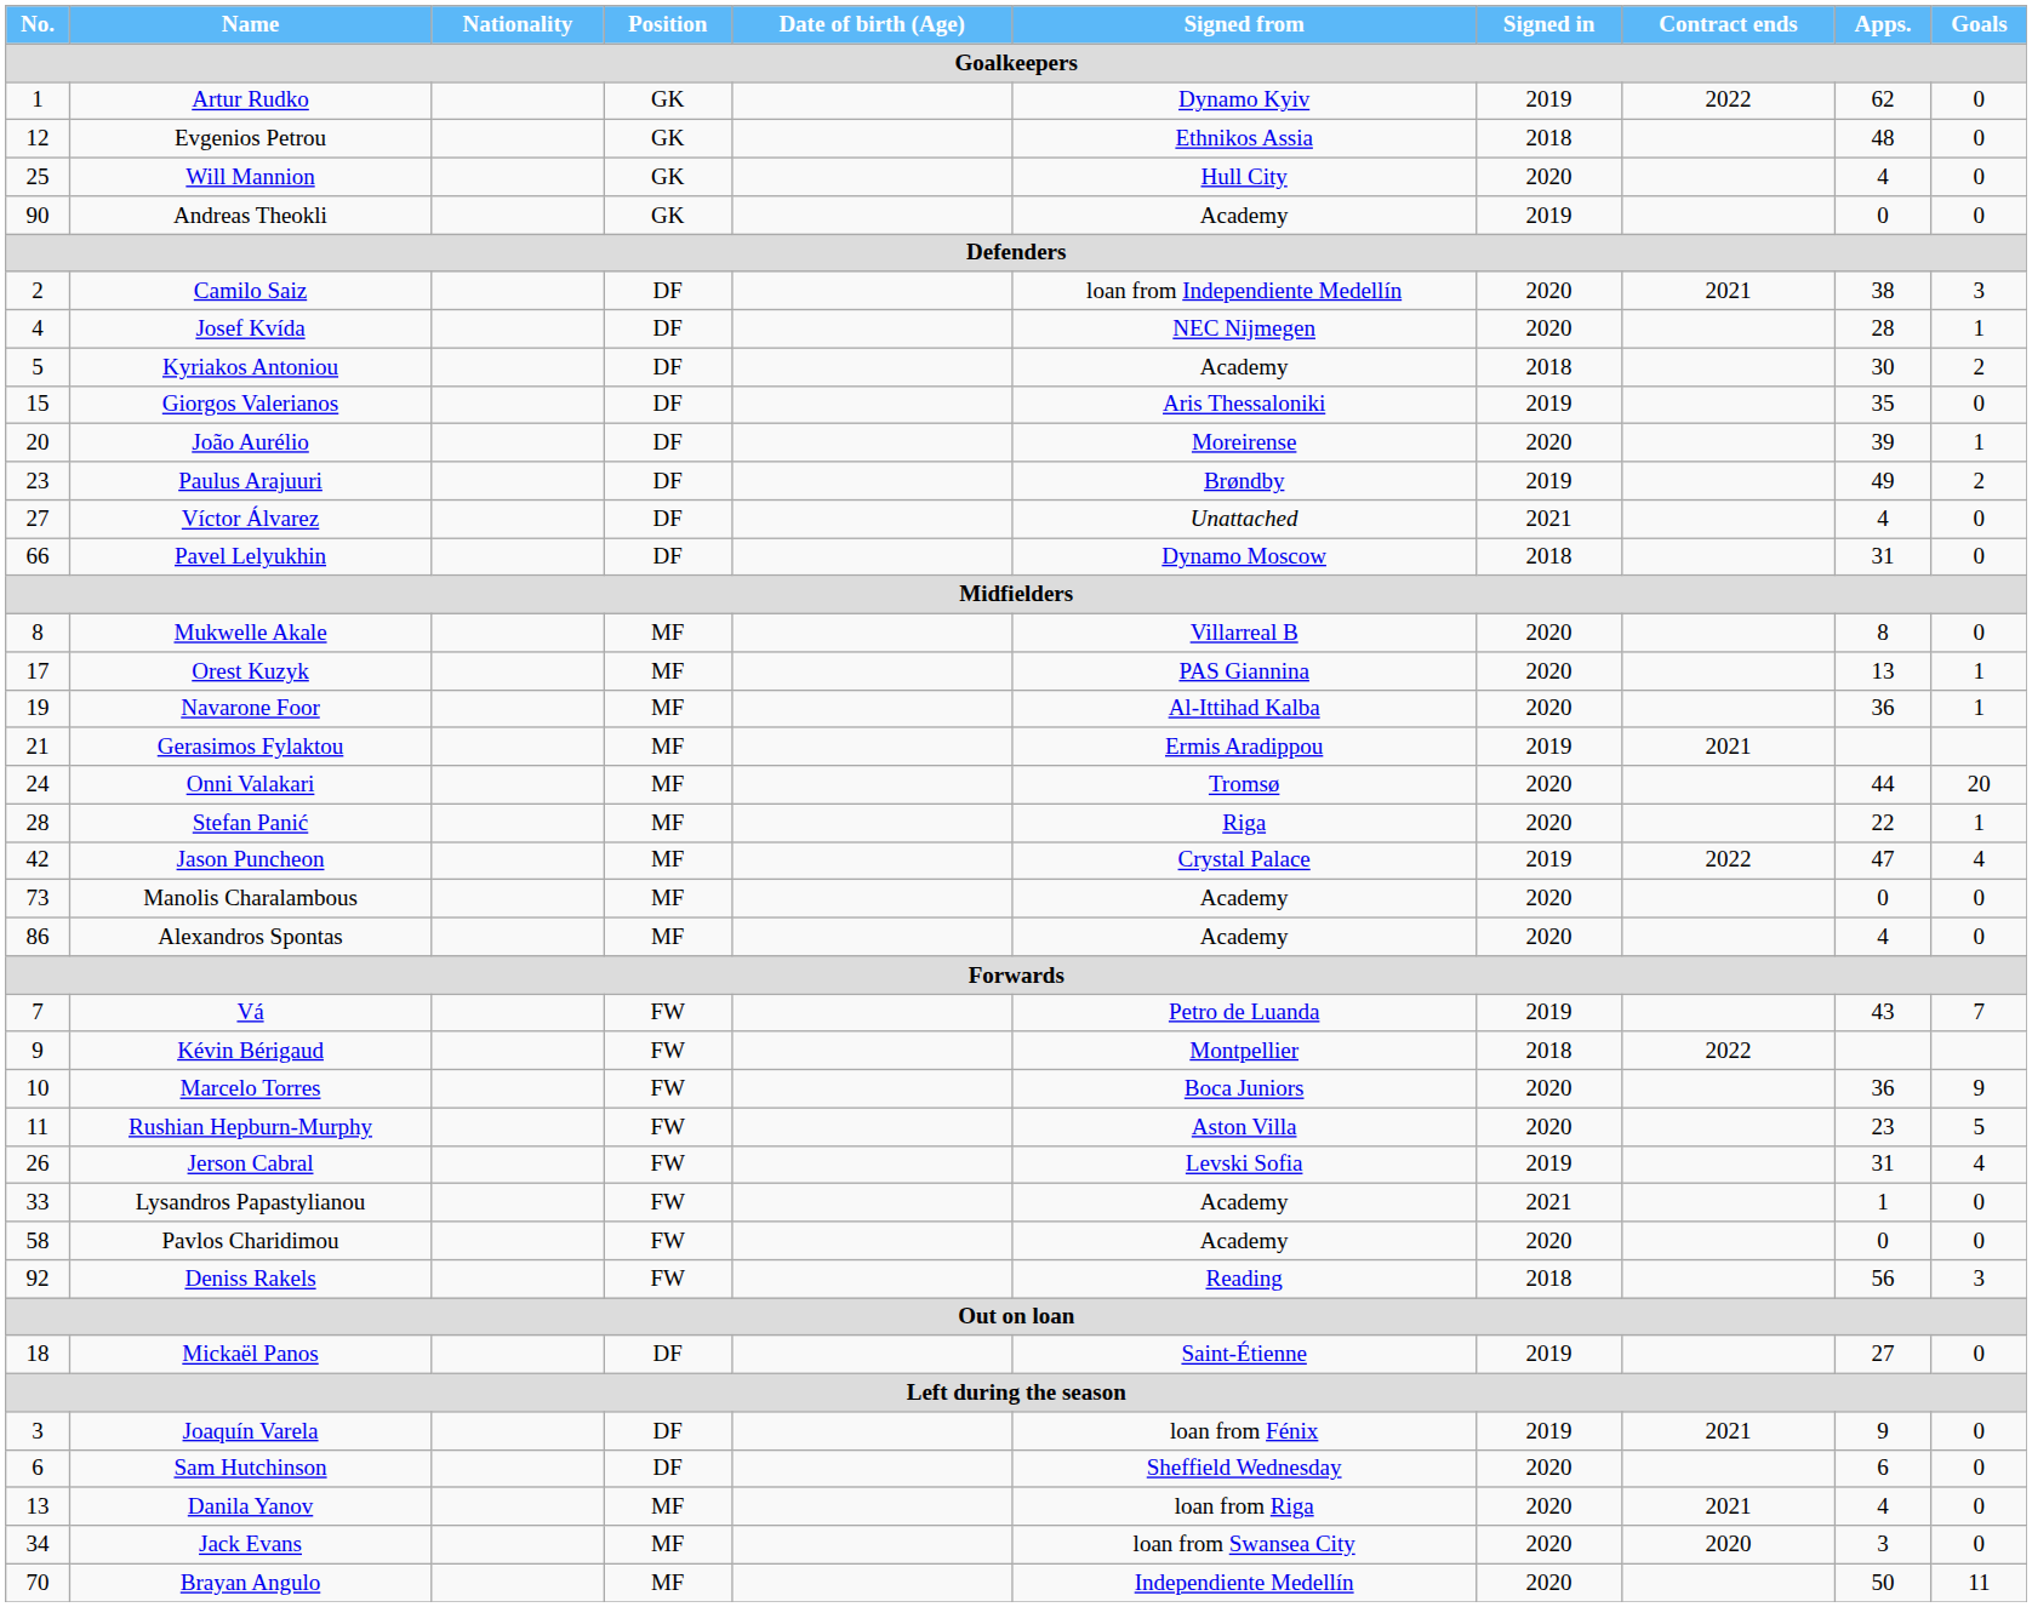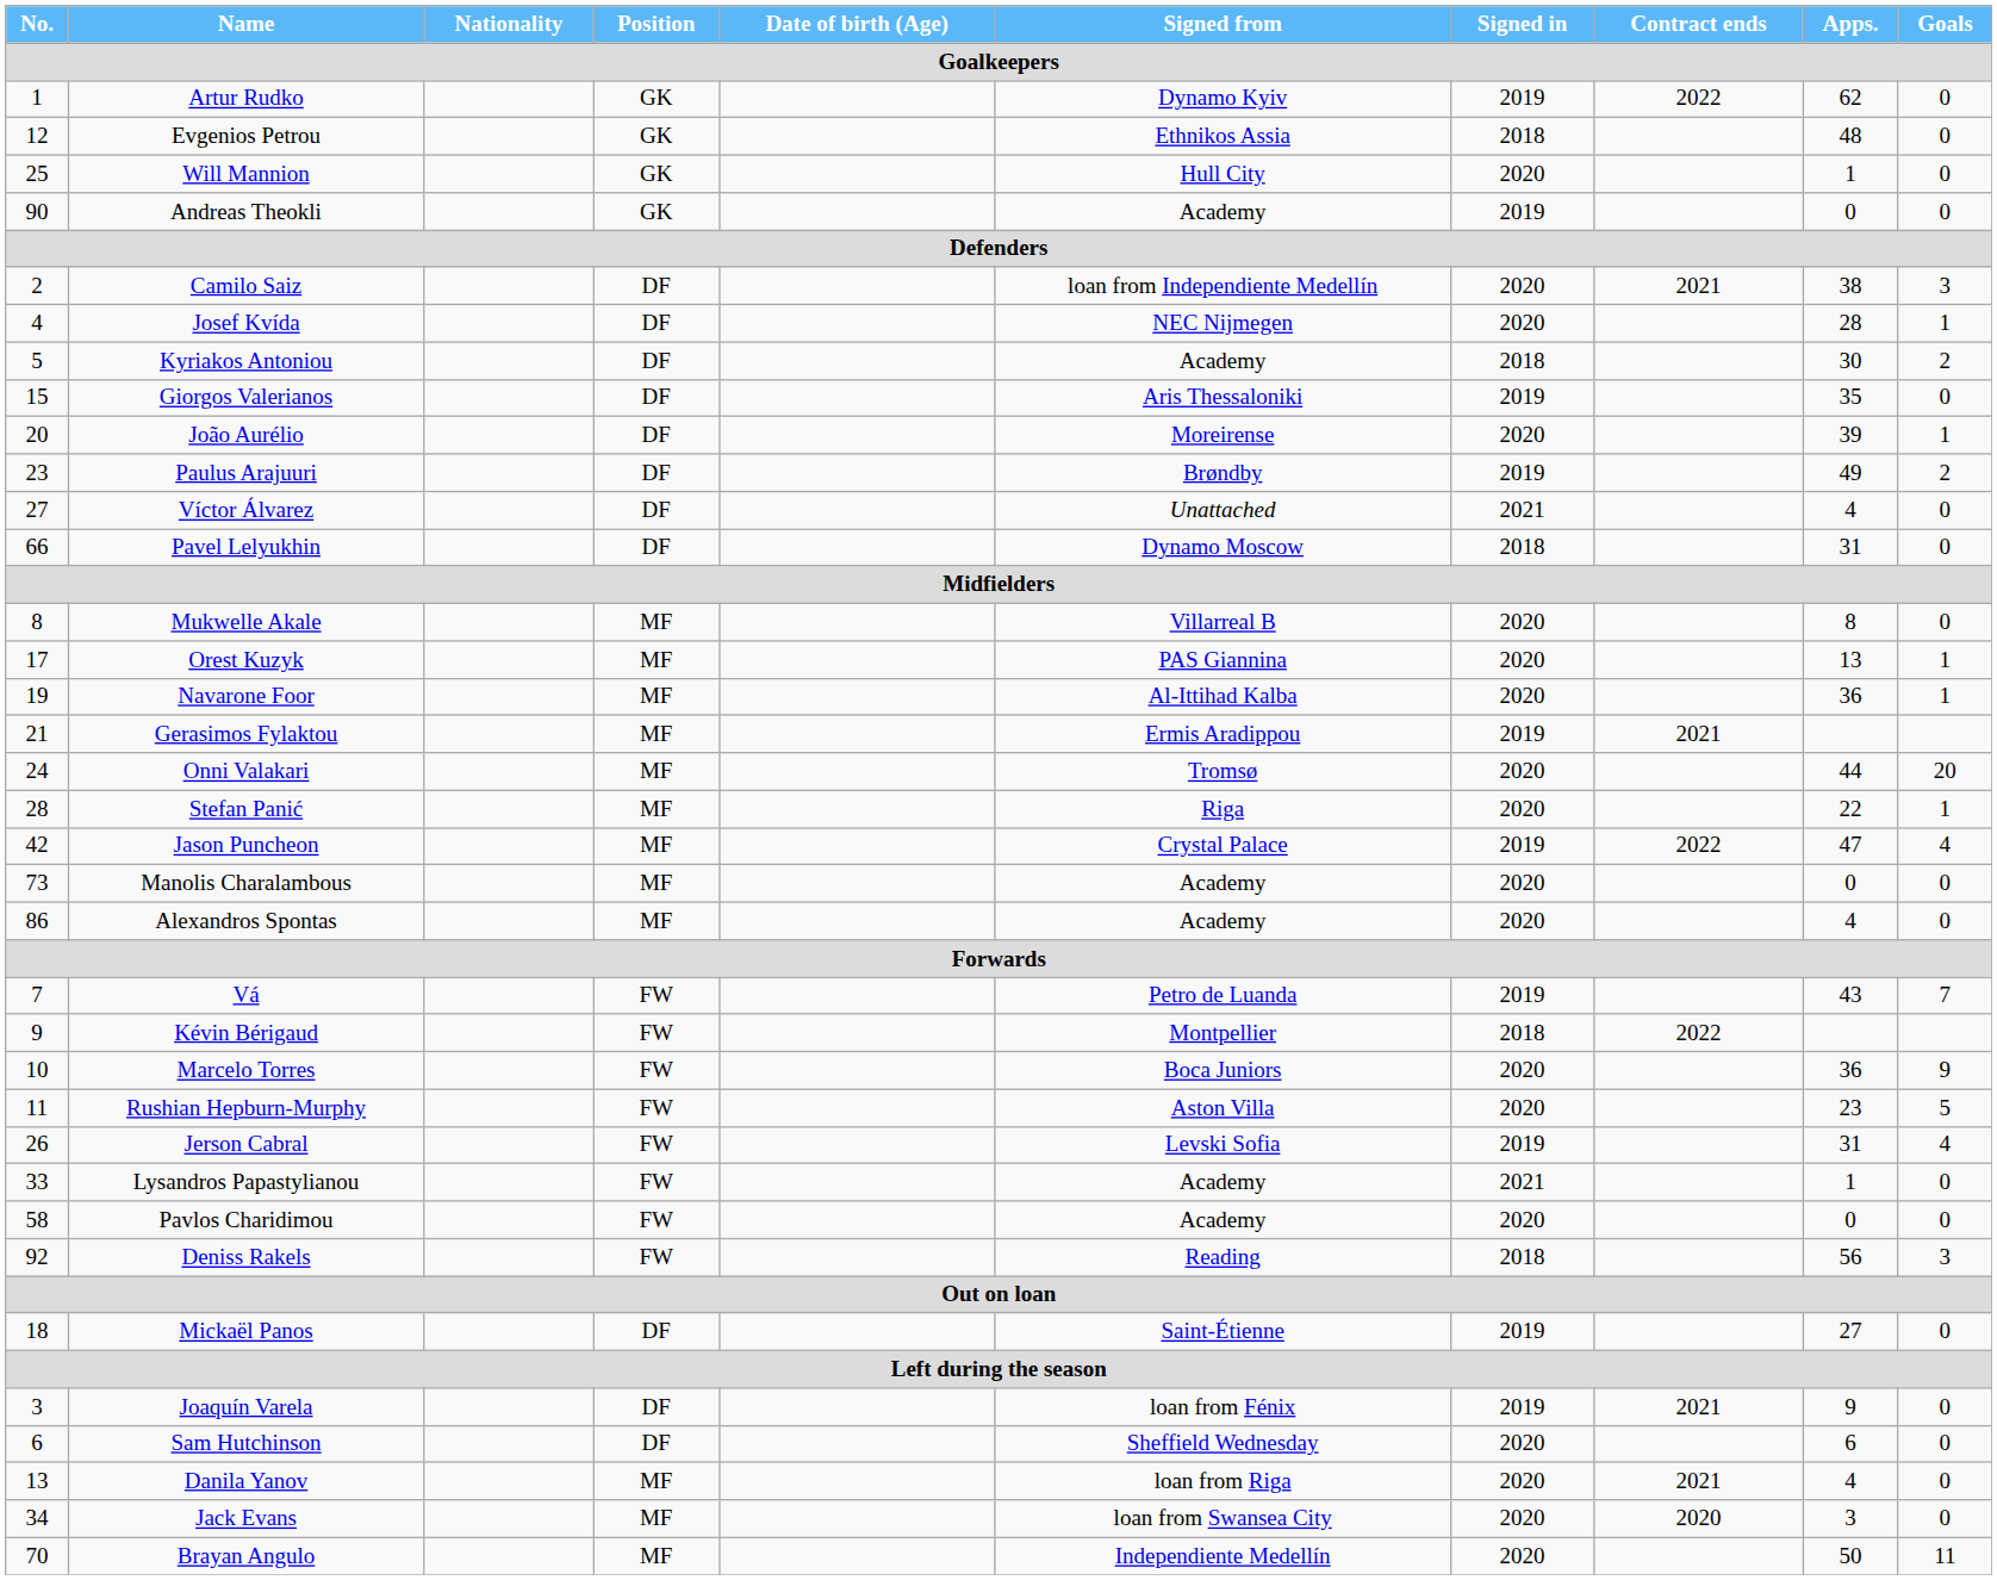 <table class="wikitable"  style="text-align:center; font-size:90%; width:100%;">
 <tr>
 <th style="background:#5BB8F8; color:white; text-align:center;">No.</th>
 <th style="background:#5BB8F8; color:white; text-align:center;">Name</th>
 <th style="background:#5BB8F8; color:white; text-align:center;">Nationality</th>
 <th style="background:#5BB8F8; color:white; text-align:center;">Position</th>
 <th style="background:#5BB8F8; color:white; text-align:center;">Date of birth (Age)</th>
 <th style="background:#5BB8F8; color:white; text-align:center;">Signed from</th>
 <th style="background:#5BB8F8; color:white; text-align:center;">Signed in</th>
 <th style="background:#5BB8F8; color:white; text-align:center;">Contract ends</th>
 <th style="background:#5BB8F8; color:white; text-align:center;">Apps.</th>
 <th style="background:#5BB8F8; color:white; text-align:center;">Goals</th>
 </tr>
 <tr>
 <th colspan="11"  style="background:#dcdcdc; text-align:center;">Goalkeepers</th>
 </tr>
 <tr>
 <td>1</td>
 <td><a href='#'>Artur Rudko</a></td>
 <td></td>
 <td>GK</td>
 <td></td>
 <td><a href='#'>Dynamo Kyiv</a></td>
 <td>2019</td>
 <td>2022</td>
 <td>62</td>
 <td>0</td>
 </tr>
 <tr>
 <td>12</td>
 <td>Evgenios Petrou</td>
 <td></td>
 <td>GK</td>
 <td></td>
 <td><a href='#'>Ethnikos Assia</a></td>
 <td>2018</td>
 <td></td>
 <td>48</td>
 <td>0</td>
 </tr>
 <tr>
 <td>25</td>
 <td><a href='#'>Will Mannion</a></td>
 <td></td>
 <td>GK</td>
 <td></td>
 <td><a href='#'>Hull City</a></td>
 <td>2020</td>
 <td></td>
-<td>4</td>
+<td>1</td>
 <td>0</td>
 </tr>
 <tr>
 <td>90</td>
 <td>Andreas Theokli</td>
 <td></td>
 <td>GK</td>
 <td></td>
 <td>Academy</td>
 <td>2019</td>
 <td></td>
 <td>0</td>
 <td>0</td>
 </tr>
 <tr>
 <th colspan="11"  style="background:#dcdcdc; text-align:center;">Defenders</th>
 </tr>
 <tr>
 <td>2</td>
 <td><a href='#'>Camilo Saiz</a></td>
 <td></td>
 <td>DF</td>
 <td></td>
 <td>loan from <a href='#'>Independiente Medellín</a></td>
 <td>2020</td>
 <td>2021</td>
 <td>38</td>
 <td>3</td>
 </tr>
 <tr>
 <td>4</td>
 <td><a href='#'>Josef Kvída</a></td>
 <td></td>
 <td>DF</td>
 <td></td>
 <td><a href='#'>NEC Nijmegen</a></td>
 <td>2020</td>
 <td></td>
 <td>28</td>
 <td>1</td>
 </tr>
 <tr>
 <td>5</td>
 <td><a href='#'>Kyriakos Antoniou</a></td>
 <td></td>
 <td>DF</td>
 <td></td>
 <td>Academy</td>
 <td>2018</td>
 <td></td>
 <td>30</td>
 <td>2</td>
 </tr>
 <tr>
 <td>15</td>
 <td><a href='#'>Giorgos Valerianos</a></td>
 <td></td>
 <td>DF</td>
 <td></td>
 <td><a href='#'>Aris Thessaloniki</a></td>
 <td>2019</td>
 <td></td>
 <td>35</td>
 <td>0</td>
 </tr>
 <tr>
 <td>20</td>
 <td><a href='#'>João Aurélio</a></td>
 <td></td>
 <td>DF</td>
 <td></td>
 <td><a href='#'>Moreirense</a></td>
 <td>2020</td>
 <td></td>
 <td>39</td>
 <td>1</td>
 </tr>
 <tr>
 <td>23</td>
 <td><a href='#'>Paulus Arajuuri</a> </td>
 <td></td>
 <td>DF</td>
 <td></td>
 <td><a href='#'>Brøndby</a></td>
 <td>2019</td>
 <td></td>
 <td>49</td>
 <td>2</td>
 </tr>
 <tr>
 <td>27</td>
 <td><a href='#'>Víctor Álvarez</a></td>
 <td></td>
 <td>DF</td>
 <td></td>
 <td><em>Unattached</em></td>
 <td>2021</td>
 <td></td>
 <td>4</td>
 <td>0</td>
 </tr>
 <tr>
 <td>66</td>
 <td><a href='#'>Pavel Lelyukhin</a></td>
 <td></td>
 <td>DF</td>
 <td></td>
 <td><a href='#'>Dynamo Moscow</a></td>
 <td>2018</td>
 <td></td>
 <td>31</td>
 <td>0</td>
 </tr>
 <tr>
 <th colspan="11"  style="background:#dcdcdc; text-align:center;">Midfielders</th>
 </tr>
 <tr>
 <td>8</td>
 <td><a href='#'>Mukwelle Akale</a></td>
 <td></td>
 <td>MF</td>
 <td></td>
 <td><a href='#'>Villarreal B</a></td>
 <td>2020</td>
 <td></td>
 <td>8</td>
 <td>0</td>
 </tr>
 <tr>
 <td>17</td>
 <td><a href='#'>Orest Kuzyk</a></td>
 <td></td>
 <td>MF</td>
 <td></td>
 <td><a href='#'>PAS Giannina</a></td>
 <td>2020</td>
 <td></td>
 <td>13</td>
 <td>1</td>
 </tr>
 <tr>
 <td>19</td>
 <td><a href='#'>Navarone Foor</a></td>
 <td></td>
 <td>MF</td>
 <td></td>
 <td><a href='#'>Al-Ittihad Kalba</a></td>
 <td>2020</td>
 <td></td>
 <td>36</td>
 <td>1</td>
 </tr>
 <tr>
 <td>21</td>
 <td><a href='#'>Gerasimos Fylaktou</a></td>
 <td></td>
 <td>MF</td>
 <td></td>
 <td><a href='#'>Ermis Aradippou</a></td>
 <td>2019</td>
 <td>2021</td>
 <td></td>
 <td></td>
 </tr>
 <tr>
 <td>24</td>
 <td><a href='#'>Onni Valakari</a></td>
 <td></td>
 <td>MF</td>
 <td></td>
 <td><a href='#'>Tromsø</a></td>
 <td>2020</td>
 <td></td>
 <td>44</td>
 <td>20</td>
 </tr>
 <tr>
 <td>28</td>
 <td><a href='#'>Stefan Panić</a></td>
 <td></td>
 <td>MF</td>
 <td></td>
 <td><a href='#'>Riga</a></td>
 <td>2020</td>
 <td></td>
 <td>22</td>
 <td>1</td>
 </tr>
 <tr>
 <td>42</td>
 <td><a href='#'>Jason Puncheon</a> </td>
 <td></td>
 <td>MF</td>
 <td></td>
 <td><a href='#'>Crystal Palace</a></td>
 <td>2019</td>
 <td>2022</td>
 <td>47</td>
 <td>4</td>
 </tr>
 <tr>
 <td>73</td>
 <td>Manolis Charalambous</td>
 <td></td>
 <td>MF</td>
 <td></td>
 <td>Academy</td>
 <td>2020</td>
 <td></td>
 <td>0</td>
 <td>0</td>
 </tr>
 <tr>
 <td>86</td>
 <td>Alexandros Spontas</td>
 <td></td>
 <td>MF</td>
 <td></td>
 <td>Academy</td>
 <td>2020</td>
 <td></td>
 <td>4</td>
 <td>0</td>
 </tr>
 <tr>
 <th colspan="11"  style="background:#dcdcdc; text-align:center;">Forwards</th>
 </tr>
 <tr>
 <td>7</td>
 <td><a href='#'>Vá</a></td>
 <td></td>
 <td>FW</td>
 <td></td>
 <td><a href='#'>Petro de Luanda</a></td>
 <td>2019</td>
 <td></td>
 <td>43</td>
 <td>7</td>
 </tr>
 <tr>
 <td>9</td>
 <td><a href='#'>Kévin Bérigaud</a></td>
 <td></td>
 <td>FW</td>
 <td></td>
 <td><a href='#'>Montpellier</a></td>
 <td>2018</td>
 <td>2022</td>
 <td></td>
 <td></td>
 </tr>
 <tr>
 <td>10</td>
 <td><a href='#'>Marcelo Torres</a></td>
 <td></td>
 <td>FW</td>
 <td></td>
 <td><a href='#'>Boca Juniors</a></td>
 <td>2020</td>
 <td></td>
 <td>36</td>
 <td>9</td>
 </tr>
 <tr>
 <td>11</td>
 <td><a href='#'>Rushian Hepburn-Murphy</a></td>
 <td></td>
 <td>FW</td>
 <td></td>
 <td><a href='#'>Aston Villa</a></td>
 <td>2020</td>
 <td></td>
 <td>23</td>
 <td>5</td>
 </tr>
 <tr>
 <td>26</td>
 <td><a href='#'>Jerson Cabral</a></td>
 <td></td>
 <td>FW</td>
 <td></td>
 <td><a href='#'>Levski Sofia</a></td>
 <td>2019</td>
 <td></td>
 <td>31</td>
 <td>4</td>
 </tr>
 <tr>
 <td>33</td>
 <td>Lysandros Papastylianou</td>
 <td></td>
 <td>FW</td>
 <td></td>
 <td>Academy</td>
 <td>2021</td>
 <td></td>
 <td>1</td>
 <td>0</td>
 </tr>
 <tr>
 <td>58</td>
 <td>Pavlos Charidimou</td>
 <td></td>
 <td>FW</td>
 <td></td>
 <td>Academy</td>
 <td>2020</td>
 <td></td>
 <td>0</td>
 <td>0</td>
 </tr>
 <tr>
 <td>92</td>
 <td><a href='#'>Deniss Rakels</a></td>
 <td></td>
 <td>FW</td>
 <td></td>
 <td><a href='#'>Reading</a></td>
 <td>2018</td>
 <td></td>
 <td>56</td>
 <td>3</td>
 </tr>
 <tr>
 <th colspan="11"  style="background:#dcdcdc; text-align:center;">Out on loan</th>
 </tr>
 <tr>
 <td>18</td>
 <td><a href='#'>Mickaël Panos</a></td>
 <td></td>
 <td>DF</td>
 <td></td>
 <td><a href='#'>Saint-Étienne</a></td>
 <td>2019</td>
 <td></td>
 <td>27</td>
 <td>0</td>
 </tr>
 <tr>
 <th colspan="11"  style="background:#dcdcdc; text-align:center;">Left during the season</th>
 </tr>
 <tr>
 <td>3</td>
 <td><a href='#'>Joaquín Varela</a></td>
 <td></td>
 <td>DF</td>
 <td></td>
 <td>loan from <a href='#'>Fénix</a></td>
 <td>2019</td>
 <td>2021</td>
 <td>9</td>
 <td>0</td>
 </tr>
 <tr>
 <td>6</td>
 <td><a href='#'>Sam Hutchinson</a></td>
 <td></td>
 <td>DF</td>
 <td></td>
 <td><a href='#'>Sheffield Wednesday</a></td>
 <td>2020</td>
 <td></td>
 <td>6</td>
 <td>0</td>
 </tr>
 <tr>
 <td>13</td>
 <td><a href='#'>Danila Yanov</a></td>
 <td></td>
 <td>MF</td>
 <td></td>
 <td>loan from <a href='#'>Riga</a></td>
 <td>2020</td>
 <td>2021</td>
 <td>4</td>
 <td>0</td>
 </tr>
 <tr>
 <td>34</td>
 <td><a href='#'>Jack Evans</a></td>
 <td></td>
 <td>MF</td>
 <td></td>
 <td>loan from <a href='#'>Swansea City</a></td>
 <td>2020</td>
 <td>2020</td>
 <td>3</td>
 <td>0</td>
 </tr>
 <tr>
 <td>70</td>
 <td><a href='#'>Brayan Angulo</a></td>
 <td></td>
 <td>MF</td>
 <td></td>
 <td><a href='#'>Independiente Medellín</a></td>
 <td>2020</td>
 <td></td>
 <td>50</td>
 <td>11</td>
 </tr>
 </table>
